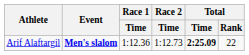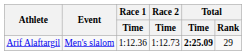 <table class="wikitable" style="font-size:90%">
 <tr>
 <th rowspan="2">Athlete</th>
 <th rowspan="2">Event</th>
 <th>Race 1</th>
 <th>Race 2</th>
 <th colspan="2">Total</th>
 </tr>
 <tr>
 <th>Time</th>
 <th>Time</th>
 <th>Time</th>
 <th>Rank</th>
 </tr>
 <tr>
 <td><a href='#'>Arif Alaftargil</a></td>
-<td><strong><a href='#'>Men's slalom</a></strong></td>
+<td><a href='#'>Men's slalom</a></td>
 <td align="center">1:12.36</td>
 <td align="center">1:12.73</td>
 <td align="center"><strong>2:25.09</strong></td>
-<td align="center">22</td>
+<td align="center">29</td>
 </tr>
 </table>
